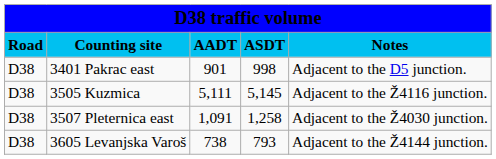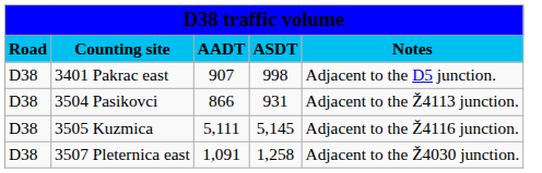 <table class="wikitable">
 <tr>
 <td colspan=5 bgcolor=blue align=center style=margin-top:15><span><big><strong>D38 traffic volume</strong></big></span></td>
 </tr>
 <tr>
 <td align=center bgcolor=00c0f0><strong>Road</strong></td>
 <td align=center bgcolor=00c0f0><strong>Counting site</strong></td>
 <td align=center bgcolor=00c0f0><strong>AADT</strong></td>
 <td align=center bgcolor=00c0f0><strong>ASDT</strong></td>
 <td align=center bgcolor=00c0f0><strong>Notes</strong></td>
 </tr>
 <tr>
 <td> D38</td>
 <td>3401 Pakrac east</td>
-<td align=center>901</td>
+<td align=center>907</td>
 <td align=center>998</td>
 <td>Adjacent to the <a href='#'>D5</a> junction.</td>
+</tr>
+<tr>
+<td> D38</td>
+<td>3504 Pasikovci</td>
+<td align=center>866</td>
+<td align=center>931</td>
+<td>Adjacent to the Ž4113 junction.</td>
 </tr>
 <tr>
 <td> D38</td>
 <td>3505 Kuzmica</td>
 <td align=center>5,111</td>
 <td align=center>5,145</td>
 <td>Adjacent to the Ž4116 junction.</td>
 </tr>
 <tr>
 <td> D38</td>
 <td>3507 Pleternica east</td>
 <td align=center>1,091</td>
 <td align=center>1,258</td>
 <td>Adjacent to the Ž4030 junction.</td>
 </tr>
-<tr>
-<td> D38</td>
-<td>3605 Levanjska Varoš</td>
-<td align=center>738</td>
-<td align=center>793</td>
-<td>Adjacent to the Ž4144 junction.</td>
-</tr>
 </table>
